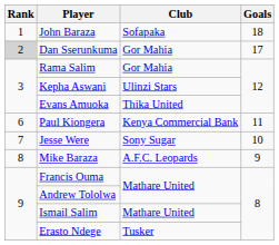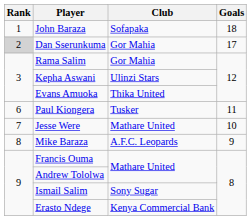 <table class="wikitable">
 <tr>
 <th>Rank</th>
 <th>Player</th>
 <th>Club</th>
 <th>Goals</th>
 </tr>
 <tr>
 <td style="text-align:center;">1</td>
 <td> <a href='#'>John Baraza</a></td>
 <td><a href='#'>Sofapaka</a></td>
 <td style="text-align:center;">18</td>
 </tr>
 <tr>
 <td style="background: lightgrey; text-align:center;">2</td>
 <td> <a href='#'>Dan Sserunkuma</a></td>
 <td><a href='#'>Gor Mahia</a></td>
 <td style="text-align:center;">17</td>
 </tr>
 <tr>
 <td rowspan="3" style="text-align:center;">3</td>
 <td> <a href='#'>Rama Salim</a></td>
 <td><a href='#'>Gor Mahia</a></td>
 <td rowspan="3" style="text-align:center;">12</td>
 </tr>
 <tr>
 <td> <a href='#'>Kepha Aswani</a></td>
 <td><a href='#'>Ulinzi Stars</a></td>
 </tr>
 <tr>
 <td> <a href='#'>Evans Amuoka</a></td>
 <td><a href='#'>Thika United</a></td>
 </tr>
 <tr>
 <td style="text-align:center;">6</td>
 <td> <a href='#'>Paul Kiongera</a></td>
-<td><a href='#'>Kenya Commercial Bank</a></td>
+<td><a href='#'>Tusker</a></td>
 <td style="text-align:center;">11</td>
 </tr>
 <tr>
 <td style="text-align:center;">7</td>
 <td> <a href='#'>Jesse Were</a></td>
-<td><a href='#'>Sony Sugar</a></td>
+<td><a href='#'>Mathare United</a></td>
 <td style="text-align:center;">10</td>
 </tr>
 <tr>
 <td style="text-align:center;">8</td>
 <td> <a href='#'>Mike Baraza</a></td>
 <td><a href='#'>A.F.C. Leopards</a></td>
 <td style="text-align:center;">9</td>
 </tr>
 <tr>
 <td rowspan="4" style="text-align:center;">9</td>
 <td> <a href='#'>Francis Ouma</a></td>
 <td rowspan="2"><a href='#'>Mathare United</a></td>
 <td rowspan="4" style="text-align:center;">8</td>
 </tr>
 <tr>
 <td> <a href='#'>Andrew Tololwa</a></td>
 </tr>
 <tr>
 <td> <a href='#'>Ismail Salim</a></td>
-<td><a href='#'>Mathare United</a></td>
+<td><a href='#'>Sony Sugar</a></td>
 </tr>
 <tr>
 <td> <a href='#'>Erasto Ndege</a></td>
-<td><a href='#'>Tusker</a></td>
+<td><a href='#'>Kenya Commercial Bank</a></td>
 </tr>
 </table>
